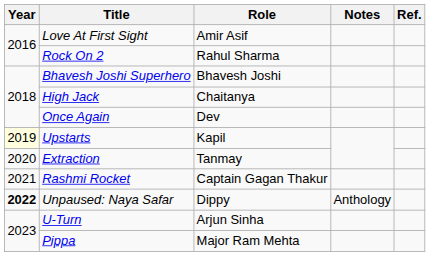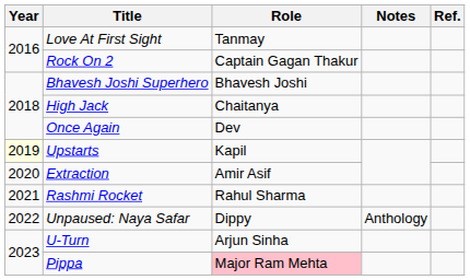 <table class="wikitable sortable">
 <tr>
 <th>Year</th>
 <th>Title</th>
 <th>Role</th>
 <th>Notes</th>
 <th>Ref.</th>
 </tr>
 <tr>
 <td rowspan="2">2016</td>
 <td scope="row"><em>Love At First Sight</em></td>
-<td>Amir Asif</td>
+<td>Tanmay</td>
 <td></td>
 <td></td>
 </tr>
 <tr>
 <td scope="row"><em><a href='#'>Rock On 2</a></em></td>
-<td>Rahul Sharma</td>
+<td>Captain Gagan Thakur</td>
 <td></td>
 <td></td>
 </tr>
 <tr>
 <td rowspan="3">2018</td>
 <td scope="row"><em><a href='#'>Bhavesh Joshi Superhero</a></em></td>
 <td>Bhavesh Joshi</td>
 <td></td>
 <td></td>
 </tr>
 <tr>
 <td scope="row"><em><a href='#'>High Jack</a></em></td>
 <td>Chaitanya</td>
 <td></td>
 <td></td>
 </tr>
 <tr>
 <td scope="row"><em><a href='#'>Once Again</a></em></td>
 <td>Dev</td>
 <td></td>
 <td></td>
 </tr>
 <tr>
 <td style="background: lightyellow;">2019</td>
 <td scope="row"><em><a href='#'>Upstarts</a></em></td>
 <td>Kapil</td>
 <td rowspan="2"></td>
 <td></td>
 </tr>
 <tr>
 <td>2020</td>
 <td scope="row"><em><a href='#'>Extraction</a></em></td>
-<td>Tanmay</td>
+<td>Amir Asif</td>
 <td></td>
 </tr>
 <tr>
 <td>2021</td>
 <td scope="row"><em><a href='#'>Rashmi Rocket</a></em></td>
-<td>Captain Gagan Thakur</td>
+<td>Rahul Sharma</td>
 <td></td>
 <td></td>
 </tr>
 <tr>
-<td rowspan="1"><strong>2022</strong></td>
+<td rowspan="1">2022</td>
 <td><em>Unpaused: Naya Safar</em></td>
 <td>Dippy</td>
 <td>Anthology</td>
 <td></td>
 </tr>
 <tr>
 <td rowspan="2">2023</td>
 <td scope="row"><em><a href='#'>U-Turn</a></em></td>
 <td>Arjun Sinha</td>
 <td></td>
 <td></td>
 </tr>
 <tr>
 <td scope="row"><em><a href='#'>Pippa</a></em></td>
-<td>Major Ram Mehta</td>
+<td style="background: pink;">Major Ram Mehta</td>
 <td></td>
 <td></td>
 </tr>
 </table>
